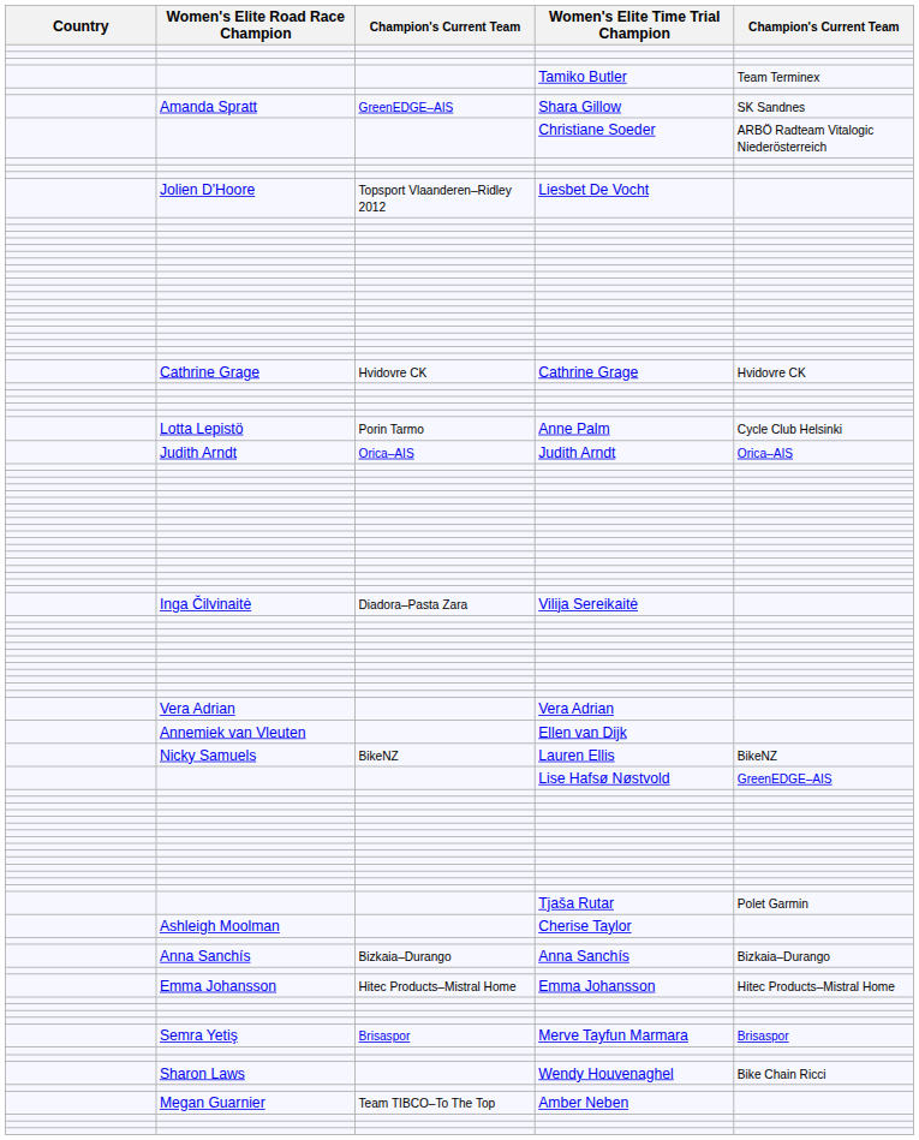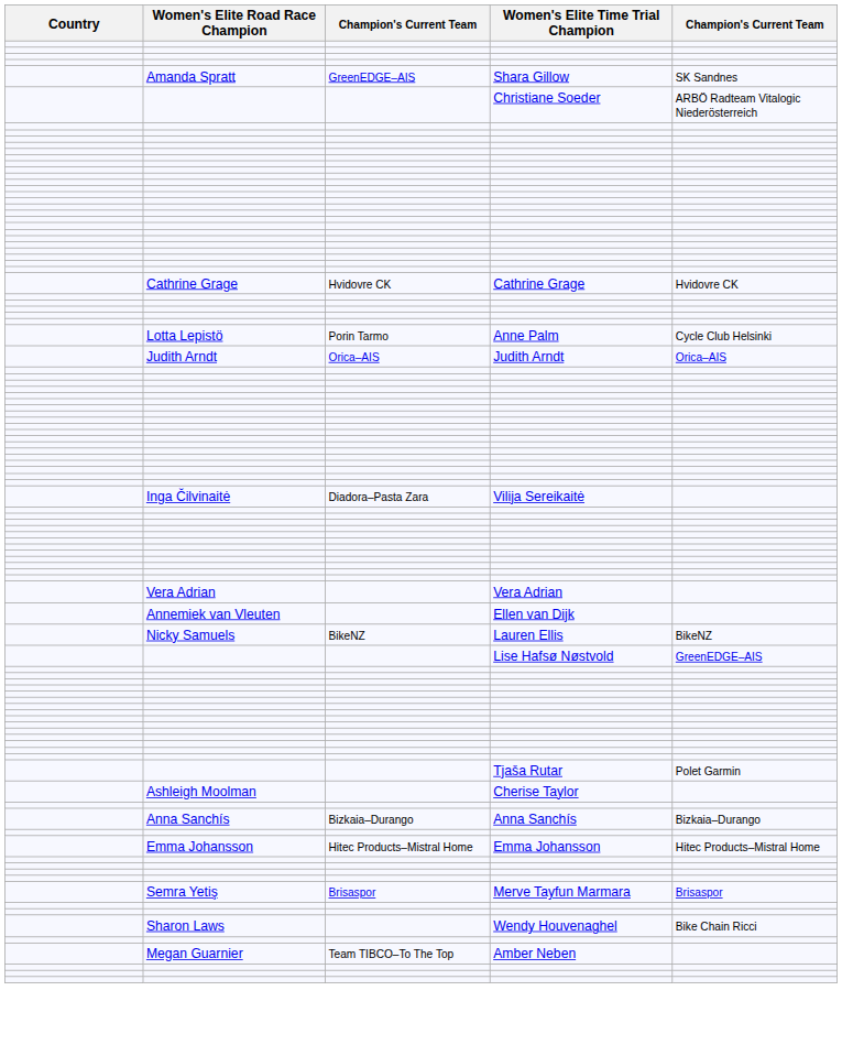 <table class="wikitable sortable"  style="background:#f7f8ff; font-size:95%;">
 <tr>
 <th style="width:150px;">Country</th>
 <th style="width:200px;">Women's Elite Road Race Champion</th>
 <th style="width:180px;"><small>Champion's Current Team</small></th>
 <th style="width:200px;">Women's Elite Time Trial Champion</th>
 <th style="width:180px;"><small>Champion's Current Team</small></th>
 </tr>
 <tr style="text-align:left; vertical-align:top;">
 <td></td>
 <td></td>
 <td></td>
 <td></td>
 <td></td>
 </tr>
 <tr style="text-align:left; vertical-align:top;">
 <td></td>
 <td></td>
 <td></td>
 <td></td>
 <td></td>
 </tr>
 <tr style="text-align:left; vertical-align:top;">
 <td></td>
 <td></td>
 <td></td>
 <td></td>
 <td></td>
-</tr>
-<tr style="text-align:left; vertical-align:top;">
-<td></td>
-<td></td>
-<td></td>
-<td><a href='#'>Tamiko Butler</a></td>
-<td><small>Team Terminex</small></td>
 </tr>
 <tr style="text-align:left; vertical-align:top;">
 <td></td>
 <td></td>
 <td></td>
 <td></td>
 <td></td>
 </tr>
 <tr style="text-align:left; vertical-align:top;">
 <td></td>
 <td><a href='#'>Amanda Spratt</a></td>
 <td><small><a href='#'>GreenEDGE–AIS</a></small></td>
 <td><a href='#'>Shara Gillow</a></td>
 <td><small>SK Sandnes</small></td>
 </tr>
 <tr style="text-align:left; vertical-align:top;">
 <td></td>
 <td></td>
 <td></td>
 <td><a href='#'>Christiane Soeder</a></td>
 <td><small>ARBÖ Radteam Vitalogic Niederösterreich</small></td>
 </tr>
 <tr style="text-align:left; vertical-align:top;">
 <td></td>
 <td></td>
 <td></td>
 <td></td>
 <td></td>
 </tr>
 <tr style="text-align:left; vertical-align:top;">
 <td></td>
 <td></td>
 <td></td>
 <td></td>
 <td></td>
 </tr>
 <tr style="text-align:left; vertical-align:top;">
 <td></td>
 <td></td>
 <td></td>
 <td></td>
 <td></td>
-</tr>
-<tr style="text-align:left; vertical-align:top;">
-<td></td>
-<td><a href='#'>Jolien D'Hoore</a></td>
-<td><small>Topsport Vlaanderen–Ridley 2012</small></td>
-<td><a href='#'>Liesbet De Vocht</a></td>
-<td><small></small></td>
 </tr>
 <tr style="text-align:left; vertical-align:top;">
 <td></td>
 <td></td>
 <td></td>
 <td></td>
 <td></td>
 </tr>
 <tr style="text-align:left; vertical-align:top;">
 <td></td>
 <td></td>
 <td></td>
 <td></td>
 <td></td>
 </tr>
 <tr style="text-align:left; vertical-align:top;">
 <td></td>
 <td></td>
 <td></td>
 <td></td>
 <td></td>
 </tr>
 <tr style="text-align:left; vertical-align:top;">
 <td></td>
 <td></td>
 <td></td>
 <td></td>
 <td></td>
 </tr>
 <tr style="text-align:left; vertical-align:top;">
 <td></td>
 <td></td>
 <td></td>
 <td></td>
 <td></td>
 </tr>
 <tr style="text-align:left; vertical-align:top;">
 <td></td>
 <td></td>
 <td></td>
 <td></td>
 <td></td>
 </tr>
 <tr style="text-align:left; vertical-align:top;">
 <td></td>
 <td></td>
 <td></td>
 <td></td>
 <td></td>
 </tr>
 <tr style="text-align:left; vertical-align:top;">
 <td></td>
 <td></td>
 <td></td>
 <td></td>
 <td></td>
 </tr>
 <tr style="text-align:left; vertical-align:top;">
 <td></td>
 <td></td>
 <td></td>
 <td></td>
 <td></td>
 </tr>
 <tr style="text-align:left; vertical-align:top;">
 <td></td>
 <td></td>
 <td></td>
 <td></td>
 <td></td>
 </tr>
 <tr style="text-align:left; vertical-align:top;">
 <td></td>
 <td></td>
 <td></td>
 <td></td>
 <td></td>
 </tr>
 <tr style="text-align:left; vertical-align:top;">
 <td></td>
 <td></td>
 <td></td>
 <td></td>
 <td></td>
 </tr>
 <tr style="text-align:left; vertical-align:top;">
 <td></td>
 <td></td>
 <td></td>
 <td></td>
 <td></td>
 </tr>
 <tr style="text-align:left; vertical-align:top;">
 <td></td>
 <td></td>
 <td></td>
 <td></td>
 <td></td>
 </tr>
 <tr style="text-align:left; vertical-align:top;">
 <td></td>
 <td></td>
 <td></td>
 <td></td>
 <td></td>
 </tr>
 <tr style="text-align:left; vertical-align:top;">
 <td></td>
 <td></td>
 <td></td>
 <td></td>
 <td></td>
 </tr>
 <tr style="text-align:left; vertical-align:top;">
 <td></td>
 <td></td>
 <td></td>
 <td></td>
 <td></td>
 </tr>
 <tr style="text-align:left; vertical-align:top;">
 <td></td>
 <td></td>
 <td></td>
 <td></td>
 <td></td>
 </tr>
 <tr style="text-align:left; vertical-align:top;">
 <td></td>
 <td></td>
 <td></td>
 <td></td>
 <td></td>
 </tr>
 <tr style="text-align:left; vertical-align:top;">
 <td></td>
 <td></td>
 <td></td>
 <td></td>
 <td></td>
 </tr>
 <tr style="text-align:left; vertical-align:top;">
 <td></td>
 <td></td>
 <td></td>
 <td></td>
 <td></td>
 </tr>
 <tr style="text-align:left; vertical-align:top;">
 <td></td>
 <td><a href='#'>Cathrine Grage</a></td>
 <td><small>Hvidovre CK</small></td>
 <td><a href='#'>Cathrine Grage</a></td>
 <td><small>Hvidovre CK</small></td>
 </tr>
 <tr style="text-align:left; vertical-align:top;">
 <td></td>
 <td></td>
 <td></td>
 <td></td>
 <td></td>
 </tr>
 <tr style="text-align:left; vertical-align:top;">
 <td></td>
 <td></td>
 <td></td>
 <td></td>
 <td></td>
 </tr>
 <tr style="text-align:left; vertical-align:top;">
 <td></td>
 <td></td>
 <td></td>
 <td></td>
 <td></td>
 </tr>
 <tr style="text-align:left; vertical-align:top;">
 <td></td>
 <td></td>
 <td></td>
 <td></td>
 <td></td>
 </tr>
 <tr style="text-align:left; vertical-align:top;">
 <td></td>
 <td></td>
 <td></td>
 <td></td>
 <td></td>
 </tr>
 <tr style="text-align:left; vertical-align:top;">
 <td></td>
 <td><a href='#'>Lotta Lepistö</a></td>
 <td><small>Porin Tarmo</small></td>
 <td><a href='#'>Anne Palm</a></td>
 <td><small>Cycle Club Helsinki</small></td>
 </tr>
 <tr style="text-align:left; vertical-align:top;">
 <td></td>
 <td><a href='#'>Judith Arndt</a></td>
 <td><small><a href='#'>Orica–AIS</a></small></td>
 <td><a href='#'>Judith Arndt</a></td>
 <td><small><a href='#'>Orica–AIS</a></small></td>
 </tr>
 <tr style="text-align:left; vertical-align:top;">
 <td></td>
 <td></td>
 <td></td>
 <td></td>
 <td></td>
 </tr>
 <tr style="text-align:left; vertical-align:top;">
 <td></td>
 <td></td>
 <td></td>
 <td></td>
 <td></td>
 </tr>
 <tr style="text-align:left; vertical-align:top;">
 <td></td>
 <td></td>
 <td></td>
 <td></td>
 <td></td>
 </tr>
 <tr style="text-align:left; vertical-align:top;">
 <td></td>
 <td></td>
 <td></td>
 <td></td>
 <td></td>
 </tr>
 <tr style="text-align:left; vertical-align:top;">
 <td></td>
 <td></td>
 <td></td>
 <td></td>
 <td></td>
 </tr>
 <tr style="text-align:left; vertical-align:top;">
 <td></td>
 <td></td>
 <td></td>
 <td></td>
 <td></td>
 </tr>
 <tr style="text-align:left; vertical-align:top;">
 <td></td>
 <td></td>
 <td></td>
 <td></td>
 <td></td>
 </tr>
 <tr style="text-align:left; vertical-align:top;">
 <td></td>
 <td></td>
 <td></td>
 <td></td>
 <td></td>
 </tr>
 <tr style="text-align:left; vertical-align:top;">
 <td></td>
 <td></td>
 <td></td>
 <td></td>
 <td></td>
 </tr>
 <tr style="text-align:left; vertical-align:top;">
 <td></td>
 <td></td>
 <td></td>
 <td></td>
 <td></td>
 </tr>
 <tr style="text-align:left; vertical-align:top;">
 <td></td>
 <td></td>
 <td></td>
 <td></td>
 <td></td>
 </tr>
 <tr style="text-align:left; vertical-align:top;">
 <td></td>
 <td></td>
 <td></td>
 <td></td>
 <td></td>
 </tr>
 <tr style="text-align:left; vertical-align:top;">
 <td></td>
 <td></td>
 <td></td>
 <td></td>
 <td></td>
 </tr>
 <tr style="text-align:left; vertical-align:top;">
 <td></td>
 <td></td>
 <td></td>
 <td></td>
 <td></td>
 </tr>
 <tr style="text-align:left; vertical-align:top;">
 <td></td>
 <td></td>
 <td></td>
 <td></td>
 <td></td>
 </tr>
 <tr style="text-align:left; vertical-align:top;">
 <td></td>
 <td></td>
 <td></td>
 <td></td>
 <td></td>
 </tr>
 <tr style="text-align:left; vertical-align:top;">
 <td></td>
 <td></td>
 <td></td>
 <td></td>
 <td></td>
 </tr>
 <tr style="text-align:left; vertical-align:top;">
 <td></td>
 <td></td>
 <td></td>
 <td></td>
 <td></td>
 </tr>
 <tr style="text-align:left; vertical-align:top;">
 <td></td>
 <td></td>
 <td></td>
 <td></td>
 <td></td>
 </tr>
 <tr style="text-align:left; vertical-align:top;">
 <td></td>
 <td><a href='#'>Inga Čilvinaitė</a></td>
 <td><small>Diadora–Pasta Zara</small></td>
 <td><a href='#'>Vilija Sereikaitė</a></td>
 <td></td>
 </tr>
 <tr style="text-align:left; vertical-align:top;">
 <td></td>
 <td></td>
 <td></td>
 <td></td>
 <td></td>
 </tr>
 <tr style="text-align:left; vertical-align:top;">
 <td></td>
 <td></td>
 <td></td>
 <td></td>
 <td></td>
 </tr>
 <tr style="text-align:left; vertical-align:top;">
 <td></td>
 <td></td>
 <td></td>
 <td></td>
 <td></td>
 </tr>
 <tr style="text-align:left; vertical-align:top;">
 <td></td>
 <td></td>
 <td></td>
 <td></td>
 <td></td>
 </tr>
 <tr style="text-align:left; vertical-align:top;">
 <td></td>
 <td></td>
 <td></td>
 <td></td>
 <td></td>
 </tr>
 <tr style="text-align:left; vertical-align:top;">
 <td></td>
 <td></td>
 <td></td>
 <td></td>
 <td></td>
 </tr>
 <tr style="text-align:left; vertical-align:top;">
 <td></td>
 <td></td>
 <td></td>
 <td></td>
 <td></td>
 </tr>
 <tr style="text-align:left; vertical-align:top;">
 <td></td>
 <td></td>
 <td></td>
 <td></td>
 <td></td>
 </tr>
 <tr style="text-align:left; vertical-align:top;">
 <td></td>
 <td></td>
 <td></td>
 <td></td>
 <td></td>
 </tr>
 <tr style="text-align:left; vertical-align:top;">
 <td></td>
 <td></td>
 <td></td>
 <td></td>
 <td></td>
 </tr>
 <tr style="text-align:left; vertical-align:top;">
 <td></td>
 <td></td>
 <td></td>
 <td></td>
 <td></td>
 </tr>
 <tr style="text-align:left; vertical-align:top;">
 <td></td>
 <td></td>
 <td></td>
 <td></td>
 <td></td>
 </tr>
 <tr style="text-align:left; vertical-align:top;">
 <td></td>
 <td><a href='#'>Vera Adrian</a></td>
 <td></td>
 <td><a href='#'>Vera Adrian</a></td>
 <td></td>
 </tr>
 <tr style="text-align:left; vertical-align:top;">
 <td></td>
 <td><a href='#'>Annemiek van Vleuten</a></td>
 <td><small></small></td>
 <td><a href='#'>Ellen van Dijk</a><br></td>
 <td><small></small></td>
 </tr>
 <tr style="text-align:left; vertical-align:top;">
 <td></td>
 <td><a href='#'>Nicky Samuels</a></td>
 <td><small>BikeNZ</small></td>
 <td><a href='#'>Lauren Ellis</a></td>
 <td><small>BikeNZ</small></td>
 </tr>
 <tr style="text-align:left; vertical-align:top;">
 <td></td>
 <td></td>
 <td></td>
 <td><a href='#'>Lise Hafsø Nøstvold</a></td>
 <td><small><a href='#'>GreenEDGE–AIS</a></small></td>
 </tr>
 <tr style="text-align:left; vertical-align:top;">
 <td></td>
 <td></td>
 <td></td>
 <td></td>
 <td></td>
 </tr>
 <tr style="text-align:left; vertical-align:top;">
 <td></td>
 <td></td>
 <td></td>
 <td></td>
 <td></td>
 </tr>
 <tr style="text-align:left; vertical-align:top;">
 <td></td>
 <td></td>
 <td></td>
 <td></td>
 <td></td>
 </tr>
 <tr style="text-align:left; vertical-align:top;">
 <td></td>
 <td></td>
 <td></td>
 <td></td>
 <td></td>
 </tr>
 <tr style="text-align:left; vertical-align:top;">
 <td></td>
 <td></td>
 <td></td>
 <td></td>
 <td></td>
 </tr>
 <tr style="text-align:left; vertical-align:top;">
 <td></td>
 <td></td>
 <td></td>
 <td></td>
 <td></td>
 </tr>
 <tr style="text-align:left; vertical-align:top;">
 <td></td>
 <td></td>
 <td></td>
 <td></td>
 <td></td>
 </tr>
 <tr style="text-align:left; vertical-align:top;">
 <td></td>
 <td></td>
 <td></td>
 <td></td>
 <td></td>
 </tr>
 <tr style="text-align:left; vertical-align:top;">
 <td></td>
 <td></td>
 <td></td>
 <td></td>
 <td></td>
 </tr>
 <tr style="text-align:left; vertical-align:top;">
 <td></td>
 <td></td>
 <td></td>
 <td></td>
 <td></td>
 </tr>
 <tr style="text-align:left; vertical-align:top;">
 <td></td>
 <td></td>
 <td></td>
 <td></td>
 <td></td>
 </tr>
 <tr style="text-align:left; vertical-align:top;">
 <td></td>
 <td></td>
 <td></td>
 <td></td>
 <td></td>
 </tr>
 <tr style="text-align:left; vertical-align:top;">
 <td></td>
 <td></td>
 <td></td>
 <td></td>
 <td></td>
 </tr>
 <tr style="text-align:left; vertical-align:top;">
 <td></td>
 <td></td>
 <td></td>
 <td></td>
 <td></td>
 </tr>
 <tr style="text-align:left; vertical-align:top;">
 <td></td>
 <td></td>
 <td></td>
 <td></td>
 <td></td>
 </tr>
 <tr style="text-align:left; vertical-align:top;">
 <td></td>
 <td></td>
 <td></td>
 <td><a href='#'>Tjaša Rutar</a></td>
 <td><small>Polet Garmin</small></td>
 </tr>
 <tr style="text-align:left; vertical-align:top;">
 <td></td>
 <td><a href='#'>Ashleigh Moolman</a></td>
 <td><small></small></td>
 <td><a href='#'>Cherise Taylor</a></td>
 <td><small></small></td>
 </tr>
 <tr style="text-align:left; vertical-align:top;">
 <td></td>
 <td></td>
 <td></td>
 <td></td>
 <td></td>
 </tr>
 <tr style="text-align:left; vertical-align:top;">
 <td></td>
 <td><a href='#'>Anna Sanchís</a></td>
 <td><small>Bizkaia–Durango</small></td>
 <td><a href='#'>Anna Sanchís</a></td>
 <td><small>Bizkaia–Durango</small></td>
 </tr>
 <tr style="text-align:left; vertical-align:top;">
 <td></td>
 <td></td>
 <td></td>
 <td></td>
 <td></td>
 </tr>
 <tr style="text-align:left; vertical-align:top;">
 <td></td>
 <td><a href='#'>Emma Johansson</a></td>
 <td><small>Hitec Products–Mistral Home</small></td>
 <td><a href='#'>Emma Johansson</a></td>
 <td><small>Hitec Products–Mistral Home</small></td>
 </tr>
 <tr style="text-align:left; vertical-align:top;">
 <td></td>
 <td></td>
 <td></td>
 <td></td>
 <td></td>
 </tr>
 <tr style="text-align:left; vertical-align:top;">
 <td></td>
 <td></td>
 <td></td>
 <td></td>
 <td></td>
 </tr>
 <tr style="text-align:left; vertical-align:top;">
 <td></td>
 <td></td>
 <td></td>
 <td></td>
 <td></td>
 </tr>
 <tr style="text-align:left; vertical-align:top;">
 <td></td>
 <td></td>
 <td></td>
 <td></td>
 <td></td>
 </tr>
 <tr style="text-align:left; vertical-align:top;">
 <td></td>
 <td><a href='#'>Semra Yetiş</a></td>
 <td><small><a href='#'>Brisaspor</a></small></td>
 <td><a href='#'>Merve Tayfun Marmara</a></td>
 <td><small><a href='#'>Brisaspor</a></small></td>
 </tr>
 <tr style="text-align:left; vertical-align:top;">
 <td></td>
 <td></td>
 <td></td>
 <td></td>
 <td></td>
 </tr>
 <tr style="text-align:left; vertical-align:top;">
 <td></td>
 <td></td>
 <td></td>
 <td></td>
 <td></td>
 </tr>
 <tr style="text-align:left; vertical-align:top;">
 <td></td>
 <td><a href='#'>Sharon Laws</a></td>
 <td><small></small></td>
 <td><a href='#'>Wendy Houvenaghel</a></td>
 <td><small>Bike Chain Ricci</small></td>
 </tr>
 <tr style="text-align:left; vertical-align:top;">
 <td></td>
 <td></td>
 <td></td>
 <td></td>
 <td></td>
 </tr>
 <tr style="text-align:left; vertical-align:top;">
 <td></td>
 <td><a href='#'>Megan Guarnier</a></td>
 <td><small>Team TIBCO–To The Top</small></td>
 <td><a href='#'>Amber Neben</a></td>
 <td><small></small></td>
 </tr>
 <tr style="text-align:left; vertical-align:top;">
 <td></td>
 <td></td>
 <td></td>
 <td></td>
 <td></td>
 </tr>
 <tr style="text-align:left; vertical-align:top;">
 <td></td>
 <td></td>
 <td></td>
 <td></td>
 <td></td>
 </tr>
 <tr style="text-align:left; vertical-align:top;">
 <td></td>
 <td></td>
 <td></td>
 <td></td>
 <td></td>
 </tr>
 </table>
